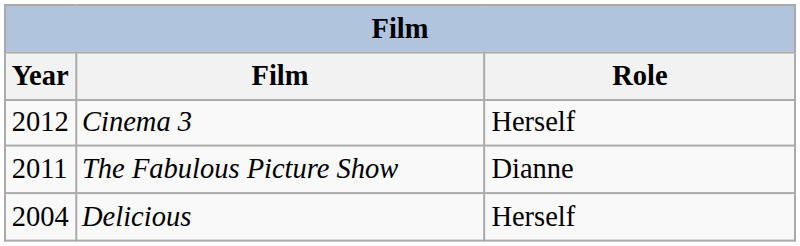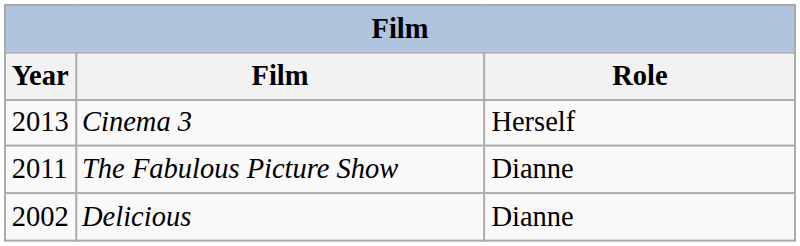 <table class="wikitable" style="font-size: 90%;">
 <tr>
 <th colspan="4" style="background: LightSteelBlue;">Film</th>
 </tr>
 <tr>
 <th align="center">Year</th>
 <th width="200">Film</th>
 <th width="150">Role</th>
 </tr>
 <tr>
-<td>2012</td>
+<td>2013</td>
 <td><em>Cinema 3</em></td>
 <td>Herself</td>
 </tr>
 <tr>
 <td>2011</td>
 <td><em>The Fabulous Picture Show</em></td>
 <td>Dianne</td>
 </tr>
 <tr>
-<td>2004</td>
+<td>2002</td>
 <td><em>Delicious</em></td>
-<td>Herself</td>
+<td>Dianne</td>
 </tr>
 </table>
